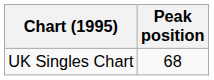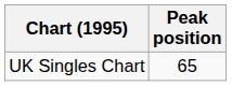 <table class="wikitable sortable">
 <tr>
 <th>Chart (1995)</th>
 <th>Peak<br>position</th>
 </tr>
 <tr>
 <td>UK Singles Chart</td>
-<td style="text-align:center;">68</td>
+<td style="text-align:center;">65</td>
 </tr>
 </table>
